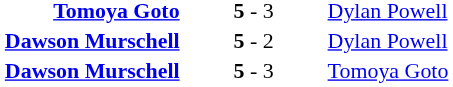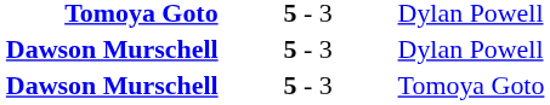 <table style="text-align:center">
 <tr>
 <th width=223></th>
 <th width=100></th>
 <th width=223></th>
 </tr>
 <tr>
 <td align=right><strong><a href='#'>Tomoya Goto</a></strong> </td>
 <td><strong>5</strong> - 3</td>
 <td align=left> <a href='#'>Dylan Powell</a></td>
 </tr>
 <tr>
 <td align=right><strong><a href='#'>Dawson Murschell</a></strong> </td>
-<td><strong>5</strong> - 2</td>
+<td><strong>5</strong> - 3</td>
 <td align=left> <a href='#'>Dylan Powell</a></td>
 </tr>
 <tr>
 <td align=right><strong><a href='#'>Dawson Murschell</a></strong> </td>
 <td><strong>5</strong> - 3</td>
 <td align=left> <a href='#'>Tomoya Goto</a></td>
 </tr>
 </table>
